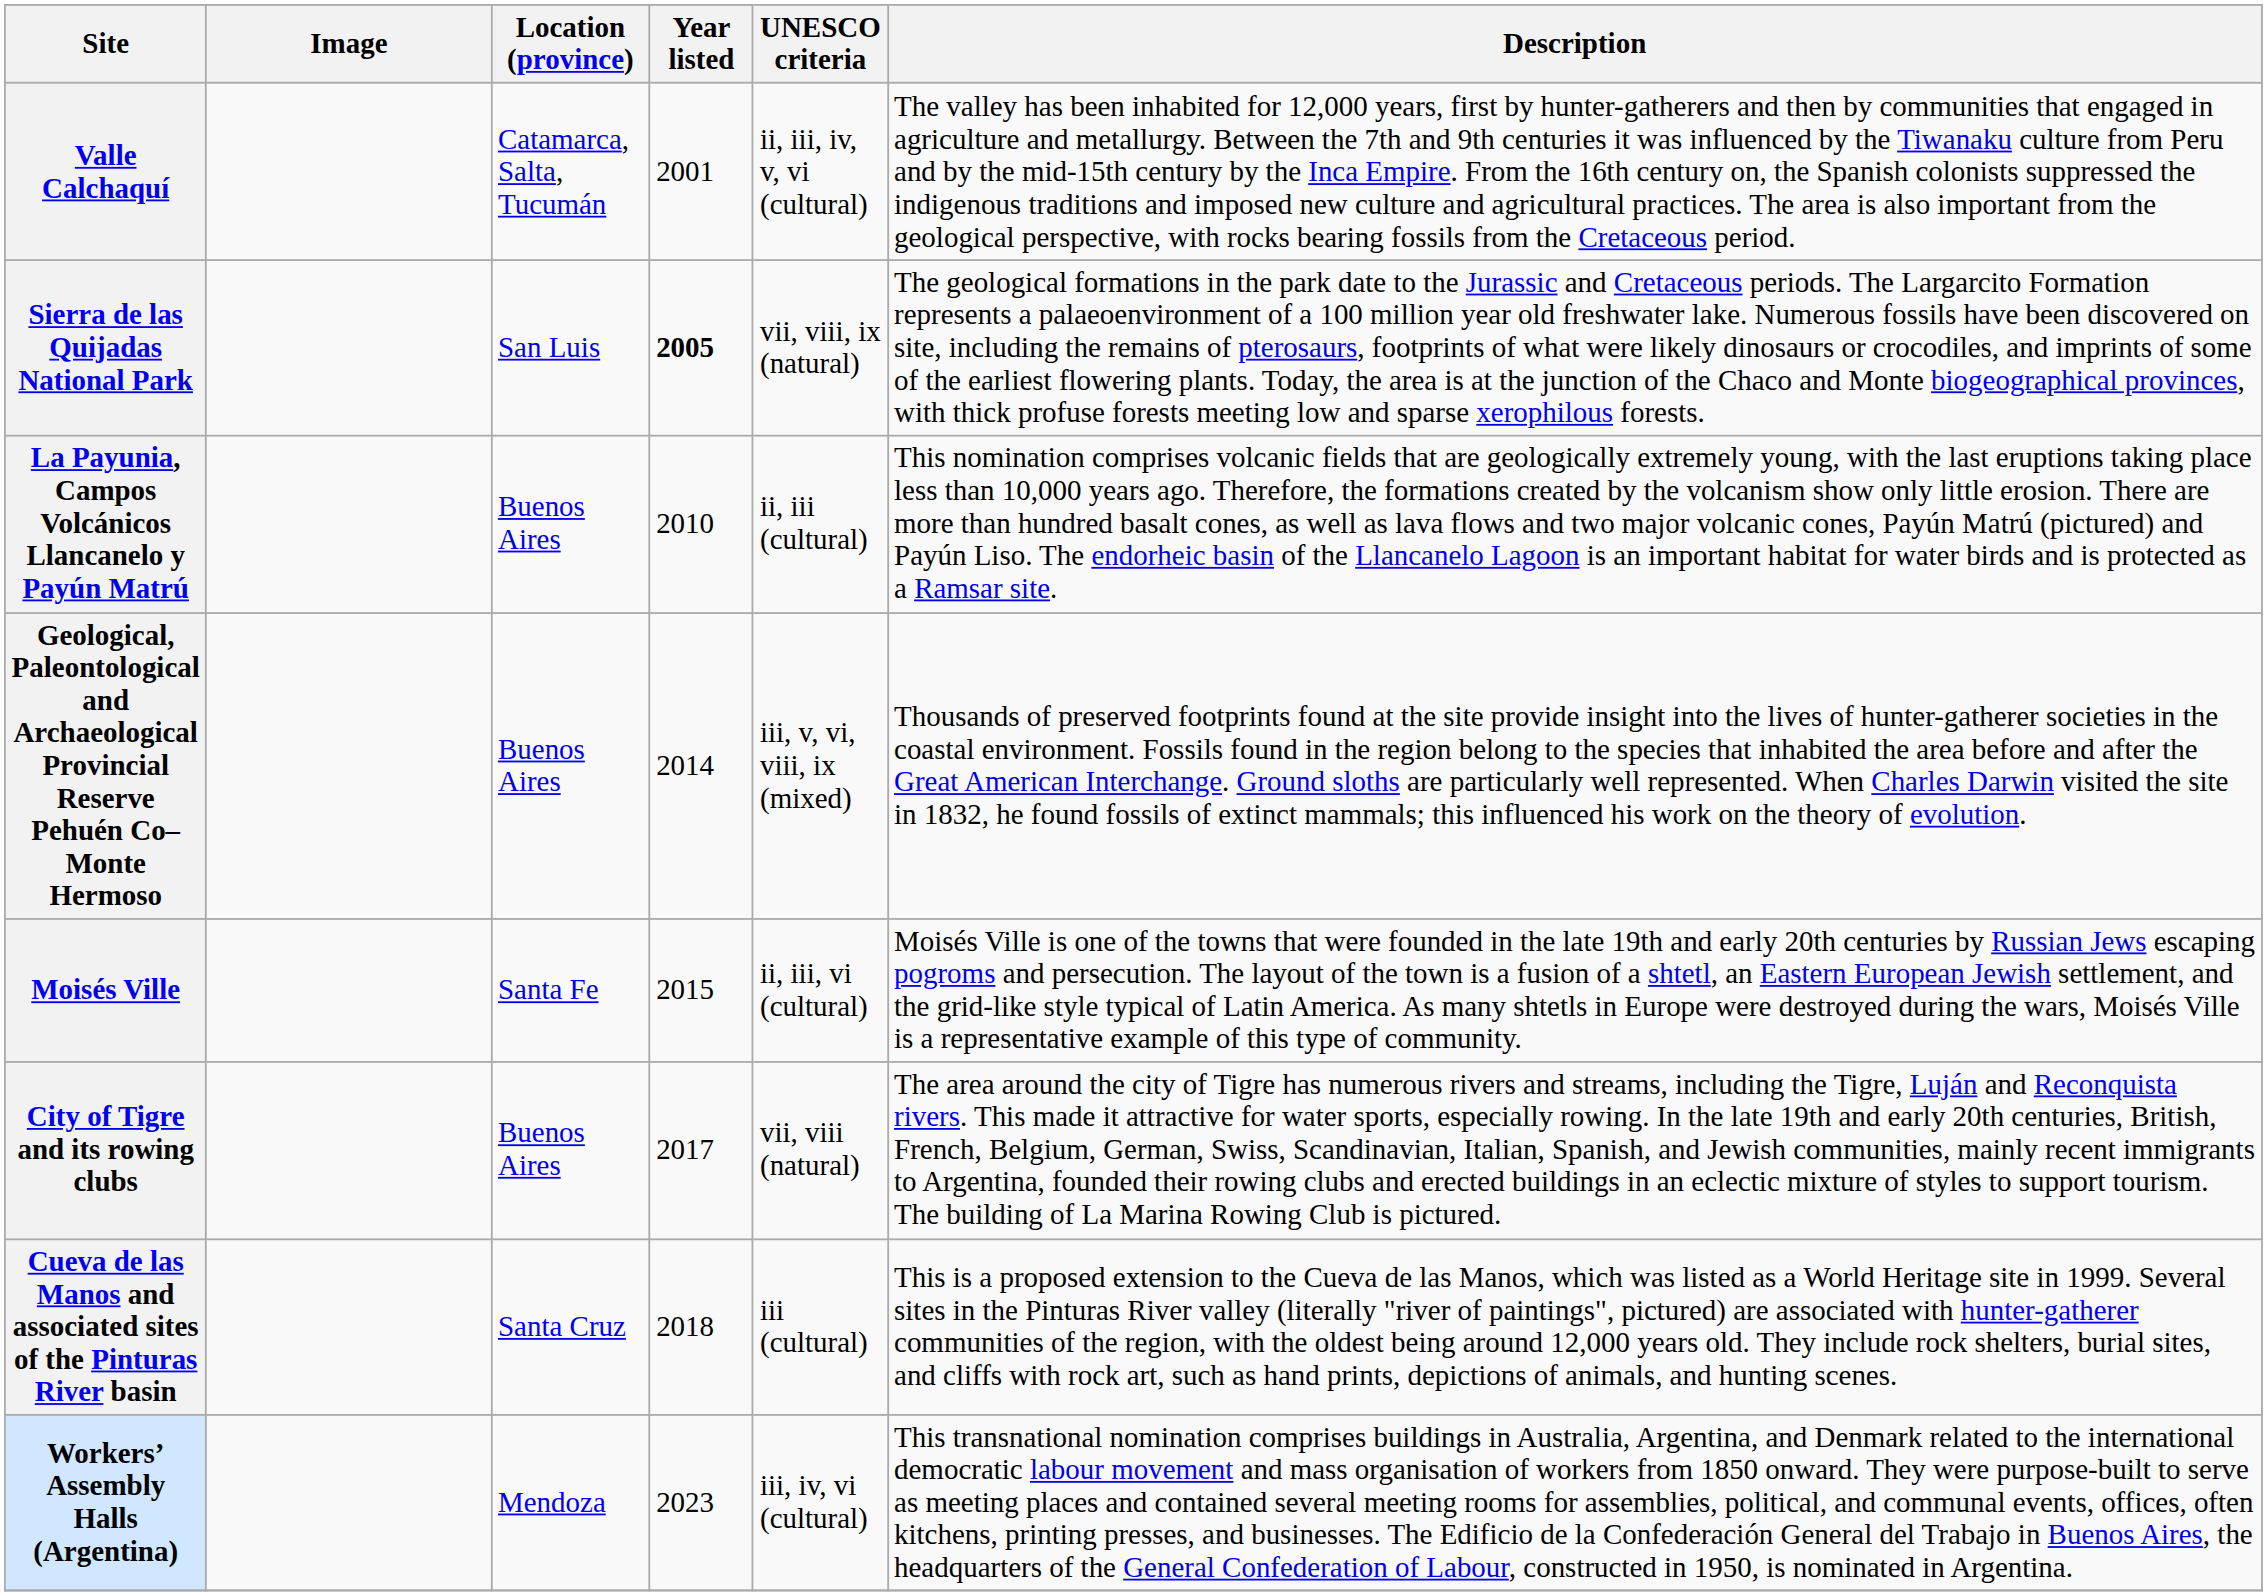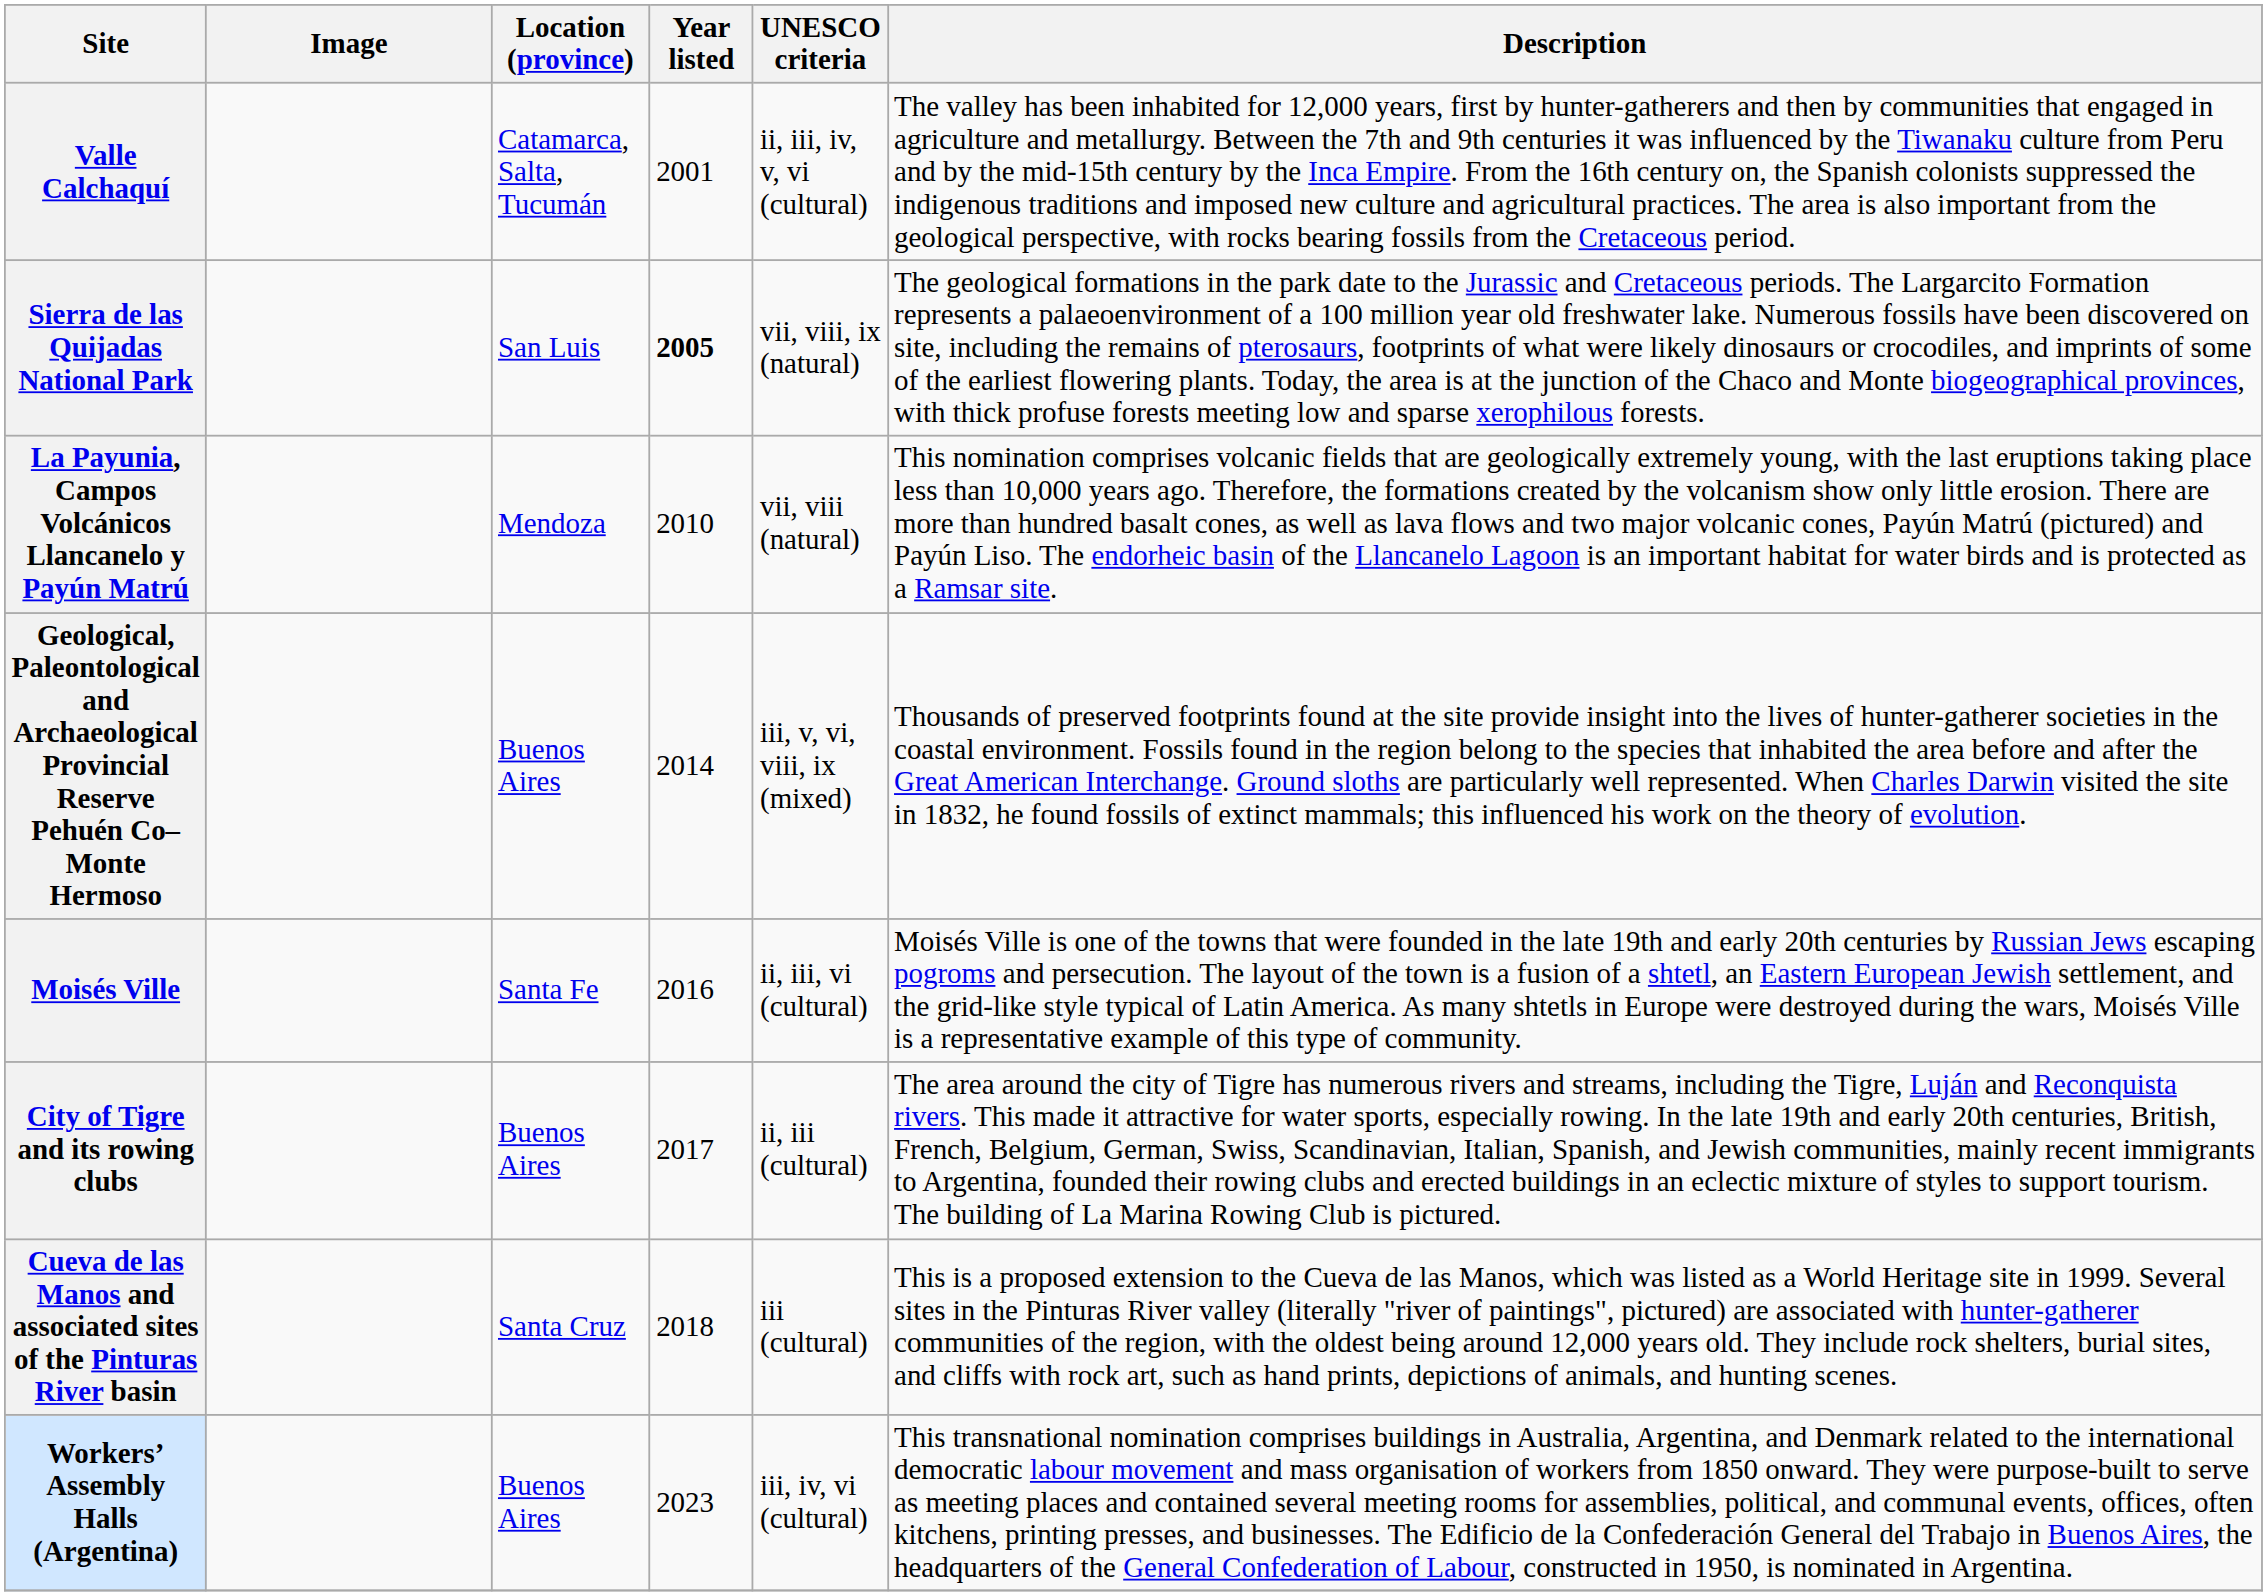 <table class="wikitable sortable plainrowheaders">
 <tr>
 <th style="width:100px;" scope="col">Site</th>
 <th class="unsortable" style="width:150px;" scope="col">Image</th>
 <th style="width:80px;" scope="col">Location (<a href='#'>province</a>)</th>
 <th style="width:50px;" scope="col">Year listed</th>
 <th style="width:60px;" scope="col">UNESCO criteria</th>
 <th scope="col" class="unsortable">Description</th>
 </tr>
 <tr>
 <th scope=row><a href='#'>Valle Calchaquí</a></th>
 <td></td>
 <td><a href='#'>Catamarca</a>, <a href='#'>Salta</a>, <a href='#'>Tucumán</a></td>
 <td>2001</td>
 <td>ii, iii, iv, v, vi (cultural)</td>
 <td>The valley has been inhabited for 12,000 years, first by hunter-gatherers and then by communities that engaged in agriculture and metallurgy. Between the 7th and 9th centuries it was influenced by the <a href='#'>Tiwanaku</a> culture from Peru and by the mid-15th century by the <a href='#'>Inca Empire</a>. From the 16th century on, the Spanish colonists suppressed the indigenous traditions and imposed new culture and agricultural practices. The area is also important from the geological perspective, with rocks bearing fossils from the <a href='#'>Cretaceous</a> period.</td>
 </tr>
 <tr>
 <th scope=row><a href='#'>Sierra de las Quijadas National Park</a></th>
 <td></td>
 <td><a href='#'>San Luis</a></td>
 <td><strong>2005</strong></td>
 <td>vii, viii, ix (natural)</td>
 <td>The geological formations in the park date to the <a href='#'>Jurassic</a> and <a href='#'>Cretaceous</a> periods. The Largarcito Formation represents a palaeoenvironment of a 100 million year old freshwater lake. Numerous fossils have been discovered on site, including the remains of <a href='#'>pterosaurs</a>, footprints of what were likely dinosaurs or crocodiles, and imprints of some of the earliest flowering plants. Today, the area is at the junction of the Chaco and Monte <a href='#'>biogeographical provinces</a>, with thick profuse forests meeting low and sparse <a href='#'>xerophilous</a> forests.</td>
 </tr>
 <tr>
 <th scope=row><a href='#'>La Payunia</a>, Campos Volcánicos Llancanelo y <a href='#'>Payún Matrú</a></th>
 <td></td>
-<td><a href='#'>Buenos Aires</a></td>
+<td><a href='#'>Mendoza</a></td>
 <td>2010</td>
-<td>ii, iii (cultural)</td>
+<td>vii, viii (natural)</td>
 <td>This nomination comprises volcanic fields that are geologically extremely young, with the last eruptions taking place less than 10,000 years ago. Therefore, the formations created by the volcanism show only little erosion. There are more than hundred basalt cones, as well as lava flows and two major volcanic cones, Payún Matrú (pictured) and Payún Liso. The <a href='#'>endorheic basin</a> of the <a href='#'>Llancanelo Lagoon</a> is an important habitat for water birds and is protected as a <a href='#'>Ramsar site</a>.</td>
 </tr>
 <tr>
 <th scope=row>Geological, Paleontological and Archaeological Provincial Reserve Pehuén Co–Monte Hermoso</th>
 <td></td>
 <td><a href='#'>Buenos Aires</a></td>
 <td>2014</td>
 <td>iii, v, vi, viii, ix (mixed)</td>
 <td>Thousands of preserved footprints found at the site provide insight into the lives of hunter-gatherer societies in the coastal environment. Fossils found in the region belong to the species that inhabited the area before and after the <a href='#'>Great American Interchange</a>. <a href='#'>Ground sloths</a> are particularly well represented. When <a href='#'>Charles Darwin</a> visited the site in 1832, he found fossils of extinct mammals; this influenced his work on the theory of <a href='#'>evolution</a>.</td>
 </tr>
 <tr>
 <th scope=row><a href='#'>Moisés Ville</a></th>
 <td></td>
 <td><a href='#'>Santa Fe</a></td>
-<td>2015</td>
+<td>2016</td>
 <td>ii, iii, vi (cultural)</td>
 <td>Moisés Ville is one of the towns that were founded in the late 19th and early 20th centuries by <a href='#'>Russian Jews</a> escaping <a href='#'>pogroms</a> and persecution. The layout of the town is a fusion of a <a href='#'>shtetl</a>, an <a href='#'>Eastern European Jewish</a> settlement, and the grid-like style typical of Latin America. As many shtetls in Europe were destroyed during the wars, Moisés Ville is a representative example of this type of community.</td>
 </tr>
 <tr>
 <th scope=row><a href='#'>City of Tigre</a> and its rowing clubs</th>
 <td></td>
 <td><a href='#'>Buenos Aires</a></td>
 <td>2017</td>
-<td>vii, viii (natural)</td>
+<td>ii, iii (cultural)</td>
 <td>The area around the city of Tigre has numerous rivers and streams, including the Tigre, <a href='#'>Luján</a> and <a href='#'>Reconquista rivers</a>. This made it attractive for water sports, especially rowing. In the late 19th and early 20th centuries, British, French, Belgium, German, Swiss, Scandinavian, Italian, Spanish, and Jewish communities, mainly recent immigrants to Argentina, founded their rowing clubs and erected buildings in an eclectic mixture of styles to support tourism. The building of La Marina Rowing Club is pictured.</td>
 </tr>
 <tr>
 <th scope=row><a href='#'>Cueva de las Manos</a> and associated sites of the <a href='#'>Pinturas River</a> basin</th>
 <td></td>
 <td><a href='#'>Santa Cruz</a></td>
 <td>2018</td>
 <td>iii (cultural)</td>
 <td>This is a proposed extension to the Cueva de las Manos, which was listed as a World Heritage site in 1999. Several sites in the Pinturas River valley (literally "river of paintings", pictured) are associated with <a href='#'>hunter-gatherer</a> communities of the region, with the oldest being around 12,000 years old. They include rock shelters, burial sites, and cliffs with rock art, such as hand prints, depictions of animals, and hunting scenes.</td>
 </tr>
 <tr>
 <th scope="row" style="background:#D0E7FF;">Workers’ Assembly Halls (Argentina)</th>
 <td></td>
-<td><a href='#'>Mendoza</a></td>
+<td><a href='#'>Buenos Aires</a></td>
 <td>2023</td>
 <td>iii, iv, vi (cultural)</td>
 <td>This transnational nomination comprises buildings in Australia, Argentina, and Denmark related to the international democratic <a href='#'>labour movement</a> and mass organisation of workers from 1850 onward. They were purpose-built to serve as meeting places and contained several meeting rooms for assemblies, political, and communal events, offices, often kitchens, printing presses, and businesses. The Edificio de la Confederación General del Trabajo in <a href='#'>Buenos Aires</a>, the headquarters of the <a href='#'>General Confederation of Labour</a>, constructed in 1950, is nominated in Argentina.</td>
 </tr>
 <tr>
 </tr>
 </table>
